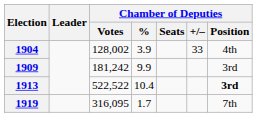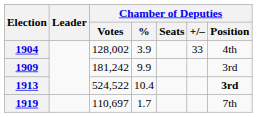 <table class="wikitable" style="text-align:center">
 <tr>
 <th rowspan="2">Election</th>
 <th rowspan="2">Leader</th>
 <th colspan="5"><a href='#'>Chamber of Deputies</a></th>
 </tr>
 <tr>
 <th>Votes</th>
 <th>%</th>
 <th>Seats</th>
 <th>+/–</th>
 <th>Position</th>
 </tr>
 <tr>
 <th><a href='#'>1904</a></th>
 <td rowspan=3></td>
 <td>128,002</td>
 <td>3.9</td>
 <td></td>
 <td> 33</td>
 <td> 4th</td>
 </tr>
 <tr>
 <th><a href='#'>1909</a></th>
 <td>181,242</td>
 <td>9.9</td>
 <td></td>
 <td></td>
 <td> 3rd</td>
 </tr>
 <tr>
 <th><a href='#'>1913</a></th>
-<td>522,522</td>
+<td>524,522</td>
 <td>10.4</td>
 <td></td>
 <td></td>
 <td><strong> 3rd</strong></td>
 </tr>
 <tr>
 <th><a href='#'>1919</a></th>
 <td></td>
-<td>316,095</td>
+<td>110,697</td>
 <td>1.7</td>
 <td></td>
 <td></td>
 <td> 7th</td>
 </tr>
 </table>
